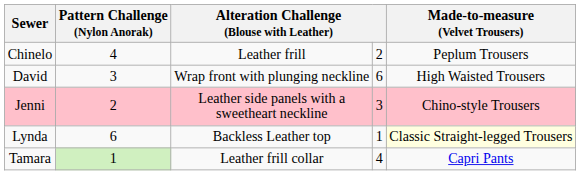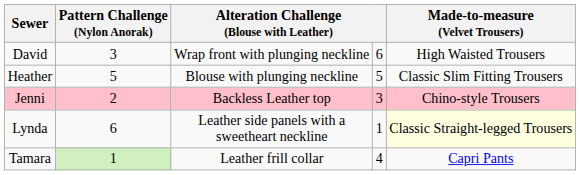 <table class="wikitable" style="text-align:center;">
 <tr>
 <th>Sewer</th>
 <th>Pattern Challenge<br><small>(Nylon Anorak)</small></th>
 <th colspan=2>Alteration Challenge<br><small>(Blouse with Leather)</small></th>
 <th>Made-to-measure<br><small>(Velvet Trousers)</small></th>
 </tr>
 <tr>
-<td>Chinelo</td>
-<td>4</td>
-<td>Leather frill</td>
-<td>2</td>
-<td>Peplum Trousers</td>
-</tr>
-<tr>
 <td>David</td>
 <td>3</td>
 <td>Wrap front with plunging neckline</td>
 <td>6</td>
 <td>High Waisted Trousers</td>
 </tr>
+<tr>
+<td>Heather</td>
+<td>5</td>
+<td>Blouse with plunging neckline</td>
+<td>5</td>
+<td>Classic Slim Fitting Trousers</td>
+</tr>
 <tr style="background:Pink">
 <td>Jenni</td>
 <td>2</td>
-<td>Leather side panels with a<br>sweetheart neckline</td>
+<td>Backless Leather top</td>
 <td>3</td>
 <td>Chino-style Trousers</td>
 </tr>
 <tr>
 <td>Lynda</td>
 <td>6</td>
-<td>Backless Leather top</td>
+<td>Leather side panels with a<br>sweetheart neckline</td>
 <td>1</td>
 <td style="background: lightyellow;">Classic Straight-legged Trousers</td>
 </tr>
 <tr>
 <td>Tamara</td>
 <td style="background:#d0f0c0">1</td>
 <td>Leather frill collar</td>
 <td>4</td>
 <td><a href='#'>Capri Pants</a></td>
 </tr>
 </table>
